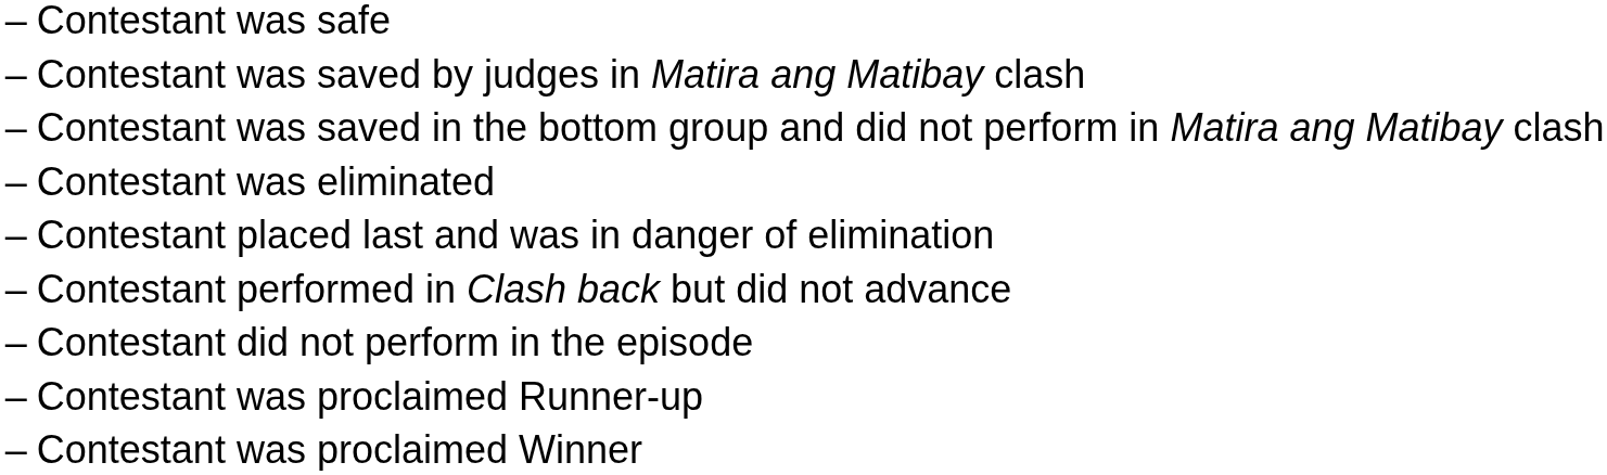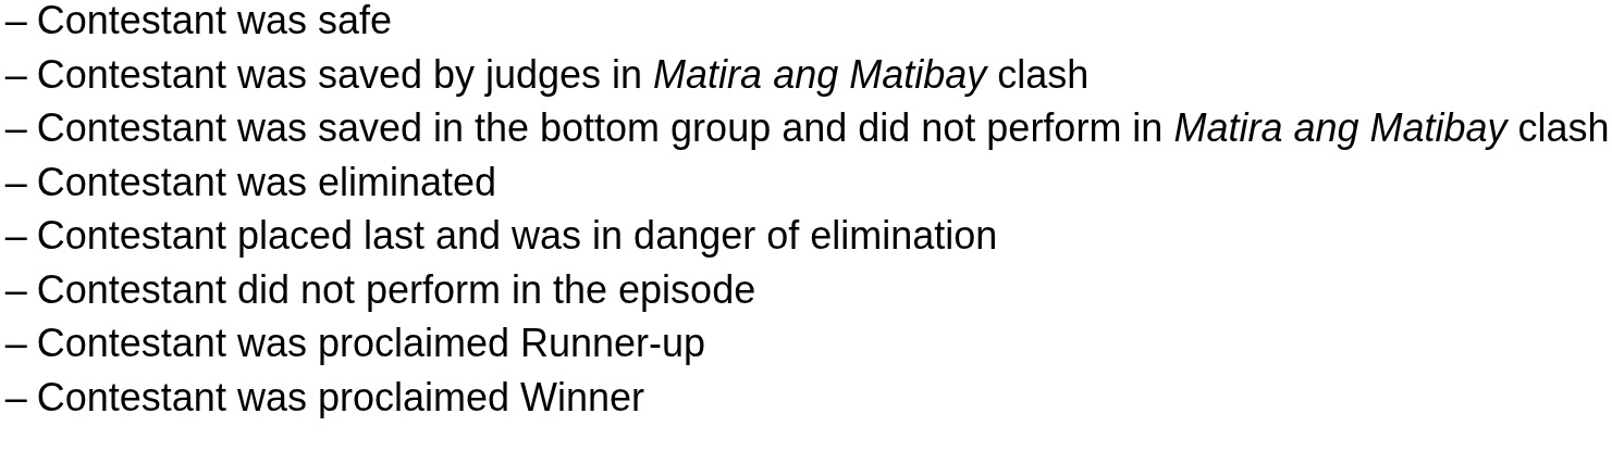 <table>
 <tr>
 <td> –</td>
 <td>Contestant was safe</td>
 </tr>
 <tr>
 <td> –</td>
 <td>Contestant was saved by judges in <em>Matira ang Matibay</em> clash</td>
 </tr>
 <tr>
 <td> –</td>
 <td>Contestant was saved in the bottom group and did not perform in <em>Matira ang Matibay</em> clash</td>
 </tr>
 <tr>
 <td> –</td>
 <td>Contestant was eliminated</td>
 </tr>
 <tr>
 <td> –</td>
 <td>Contestant placed last and was in danger of elimination</td>
 </tr>
 <tr>
 <td> –</td>
-<td>Contestant performed in <em>Clash back</em> but did not advance</td>
-</tr>
-<tr>
-<td> –</td>
 <td>Contestant did not perform in the episode</td>
 </tr>
 <tr>
 <td> –</td>
 <td>Contestant was proclaimed Runner-up</td>
 </tr>
 <tr>
 <td> –</td>
 <td>Contestant was proclaimed Winner</td>
 </tr>
 </table>
